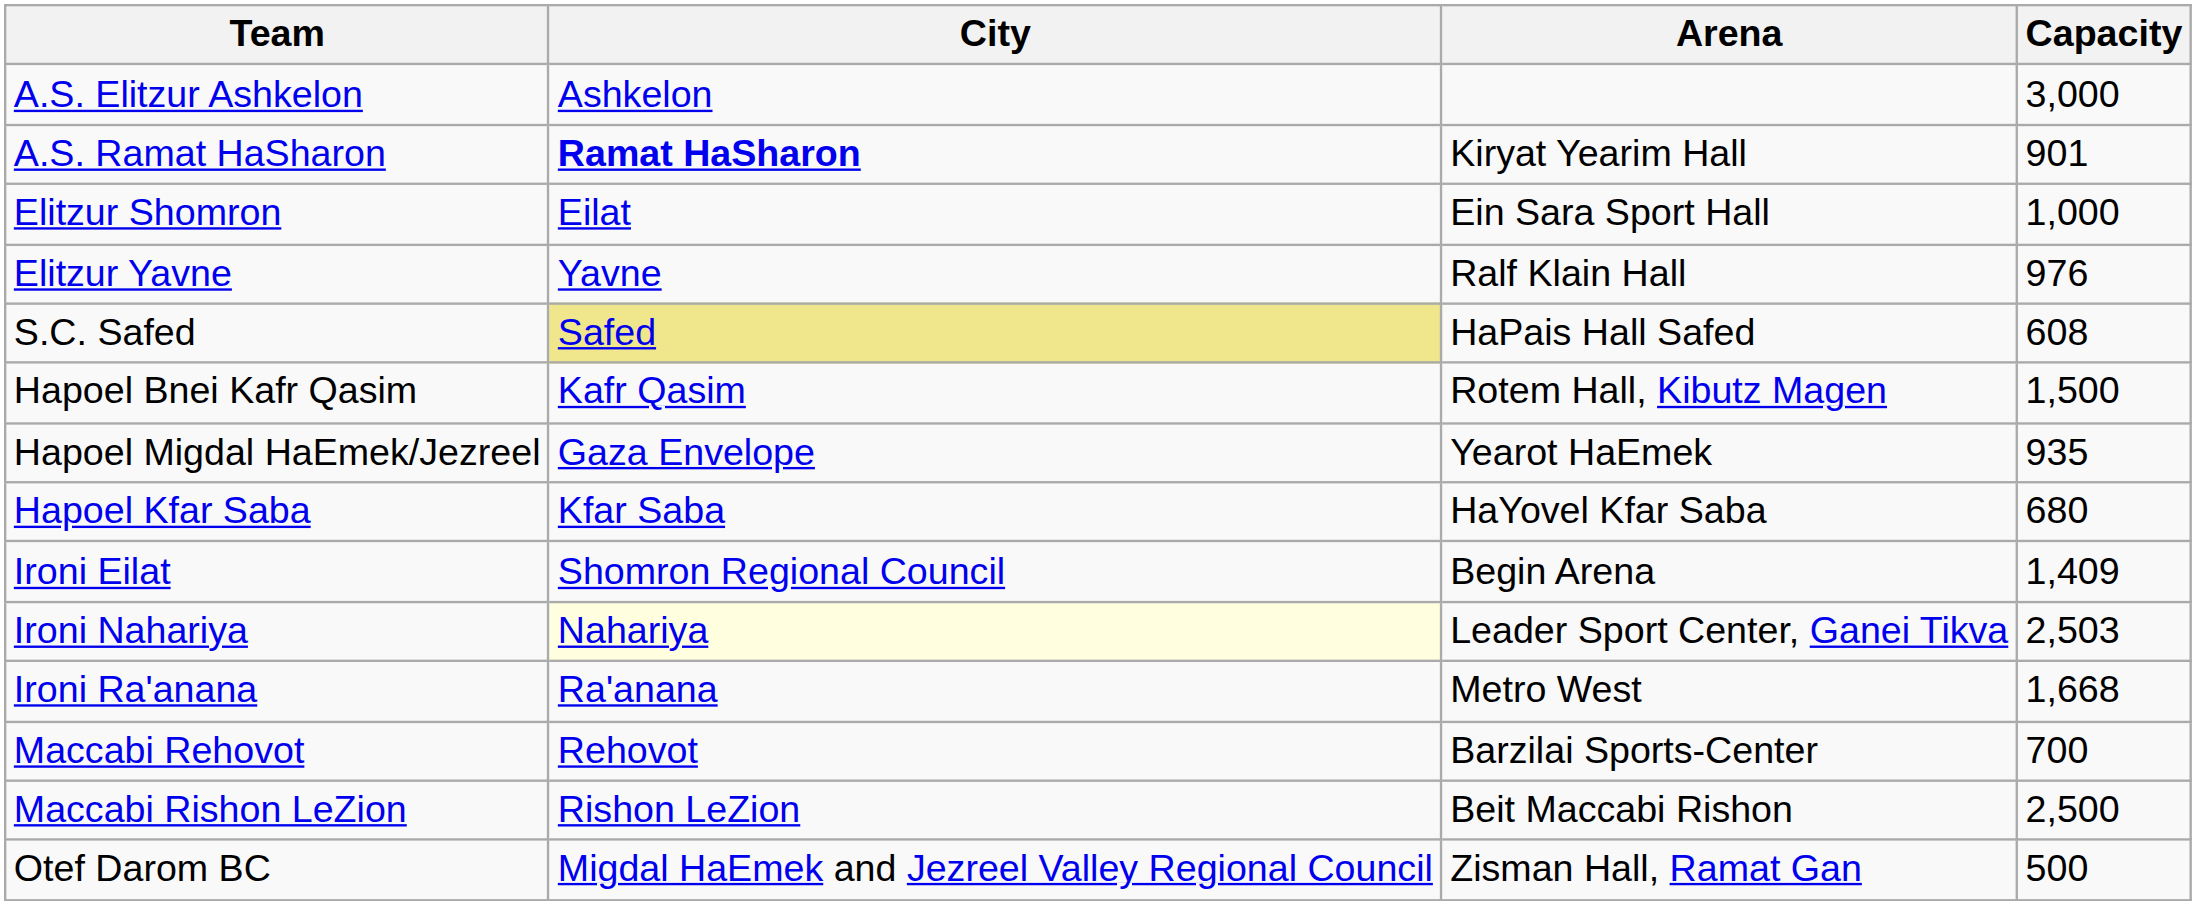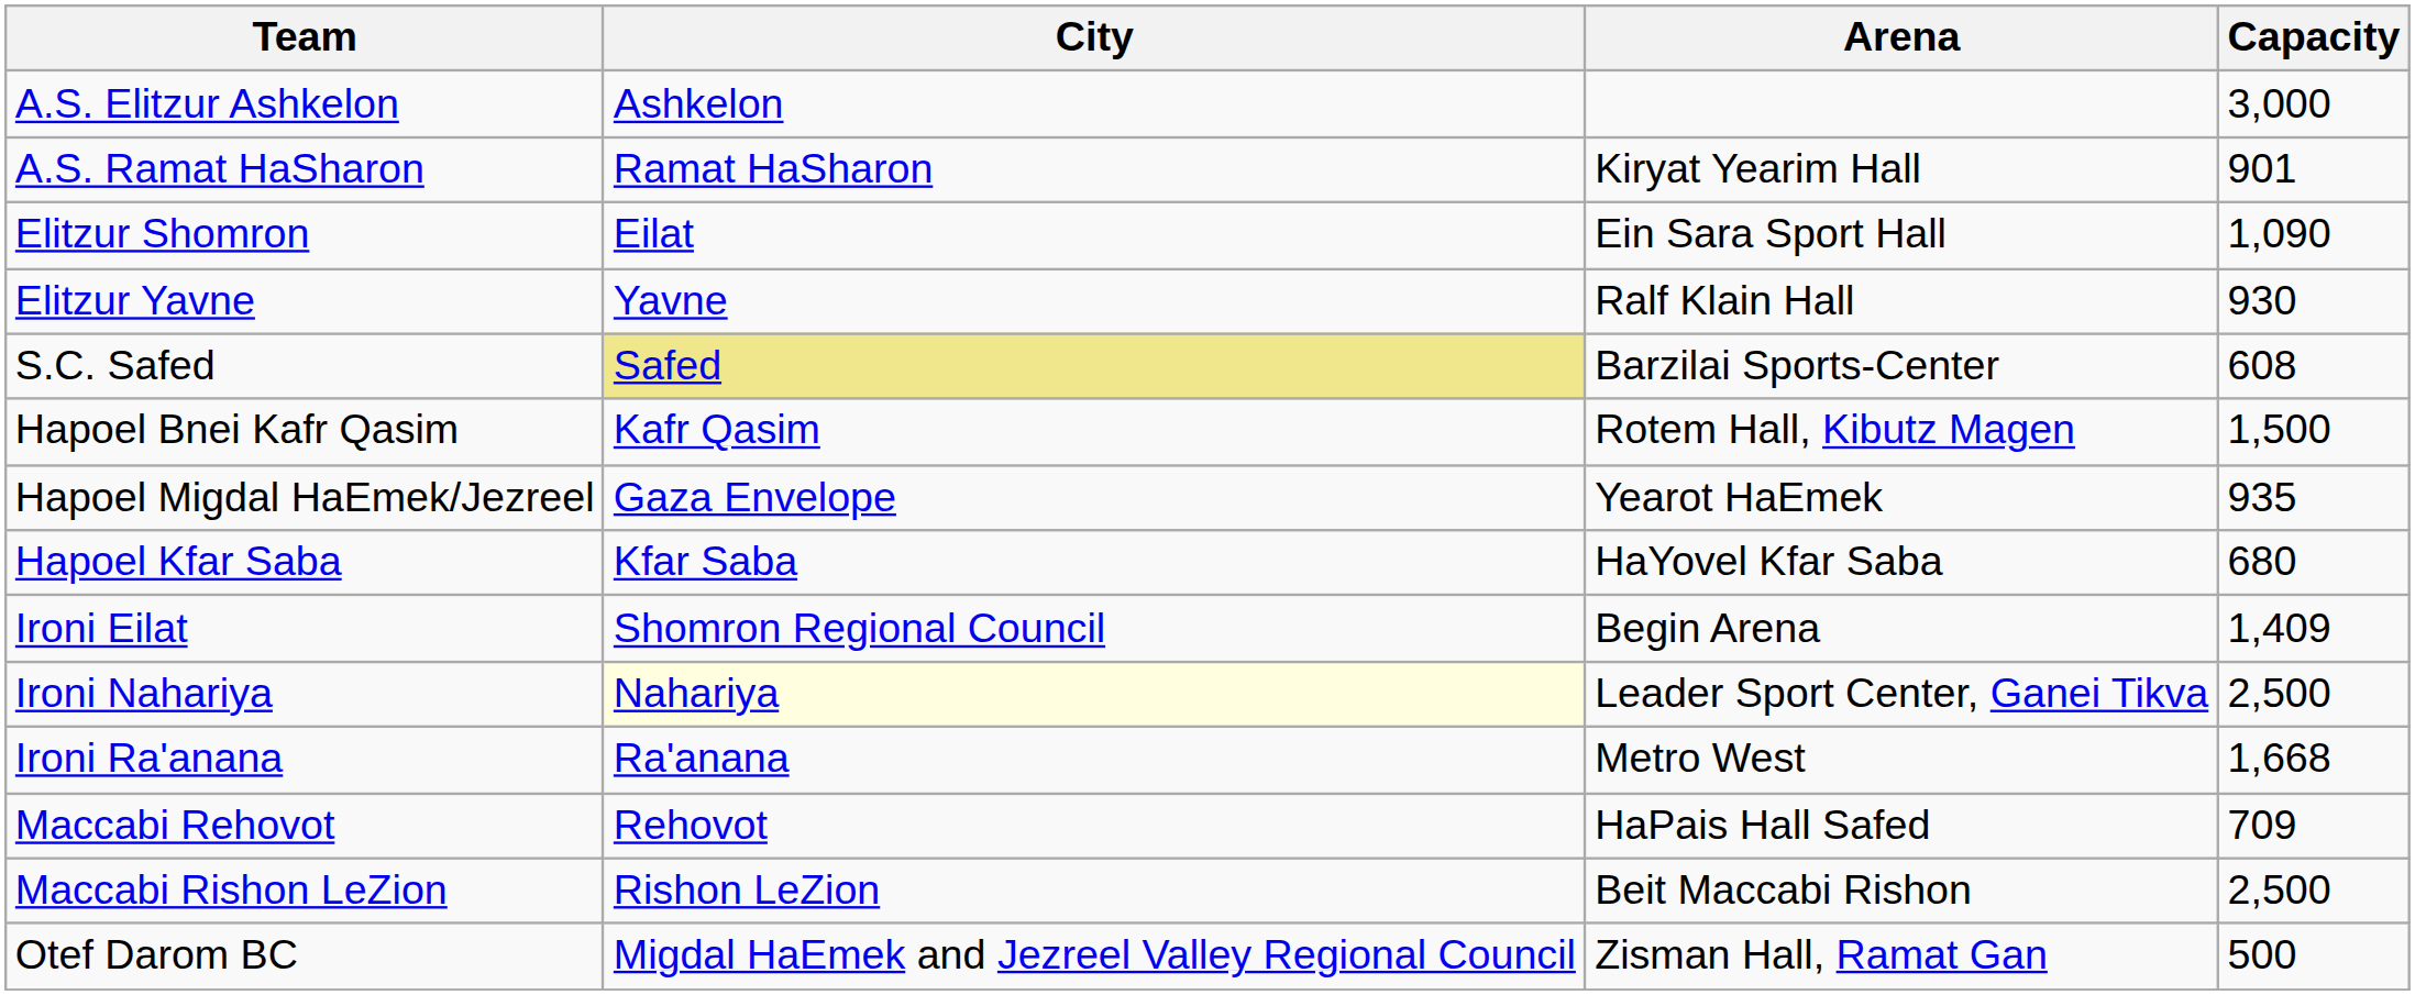 <table class="wikitable sortable" border="1">
 <tr>
 <th>Team</th>
 <th>City</th>
 <th>Arena</th>
 <th>Capacity</th>
 </tr>
 <tr>
 <td><a href='#'>A.S. Elitzur Ashkelon</a></td>
 <td><a href='#'>Ashkelon</a></td>
 <td></td>
 <td>3,000</td>
 </tr>
 <tr>
 <td><a href='#'>A.S. Ramat HaSharon</a></td>
-<td><strong><a href='#'>Ramat HaSharon</a></strong></td>
+<td><a href='#'>Ramat HaSharon</a></td>
 <td>Kiryat Yearim Hall</td>
 <td>901</td>
 </tr>
 <tr>
 <td><a href='#'>Elitzur Shomron</a></td>
 <td><a href='#'>Eilat</a></td>
 <td>Ein Sara Sport Hall</td>
-<td>1,000</td>
+<td>1,090</td>
 </tr>
 <tr>
 <td><a href='#'>Elitzur Yavne</a></td>
 <td><a href='#'>Yavne</a></td>
 <td>Ralf Klain Hall</td>
-<td>976</td>
+<td>930</td>
 </tr>
 <tr>
 <td>S.C. Safed</td>
 <td style="background: khaki;"><a href='#'>Safed</a></td>
-<td>HaPais Hall Safed</td>
+<td>Barzilai Sports-Center</td>
 <td>608</td>
 </tr>
 <tr>
 <td>Hapoel Bnei Kafr Qasim</td>
 <td><a href='#'>Kafr Qasim</a></td>
 <td>Rotem Hall, <a href='#'>Kibutz Magen</a></td>
 <td>1,500</td>
 </tr>
 <tr>
 <td>Hapoel Migdal HaEmek/Jezreel</td>
 <td><a href='#'>Gaza Envelope</a></td>
 <td>Yearot HaEmek</td>
 <td>935</td>
 </tr>
 <tr>
 <td><a href='#'>Hapoel Kfar Saba</a></td>
 <td><a href='#'>Kfar Saba</a></td>
 <td>HaYovel Kfar Saba</td>
 <td>680</td>
 </tr>
 <tr>
 <td><a href='#'>Ironi Eilat</a></td>
 <td><a href='#'>Shomron Regional Council</a></td>
 <td>Begin Arena</td>
 <td>1,409</td>
 </tr>
 <tr>
 <td><a href='#'>Ironi Nahariya</a></td>
 <td style="background: lightyellow;"><a href='#'>Nahariya</a></td>
 <td>Leader Sport Center, <a href='#'>Ganei Tikva</a></td>
-<td>2,503</td>
+<td>2,500</td>
 </tr>
 <tr>
 <td><a href='#'>Ironi Ra'anana</a></td>
 <td><a href='#'>Ra'anana</a></td>
 <td>Metro West</td>
 <td>1,668</td>
 </tr>
 <tr>
 <td><a href='#'>Maccabi Rehovot</a></td>
 <td><a href='#'>Rehovot</a></td>
-<td>Barzilai Sports-Center</td>
-<td>700</td>
+<td>HaPais Hall Safed</td>
+<td>709</td>
 </tr>
 <tr>
 <td><a href='#'>Maccabi Rishon LeZion</a></td>
 <td><a href='#'>Rishon LeZion</a></td>
 <td>Beit Maccabi Rishon</td>
 <td>2,500</td>
 </tr>
 <tr>
 <td>Otef Darom BC</td>
 <td><a href='#'>Migdal HaEmek</a> and <a href='#'>Jezreel Valley Regional Council</a></td>
 <td>Zisman Hall, <a href='#'>Ramat Gan</a></td>
 <td>500</td>
 </tr>
 <tr>
 </tr>
 </table>
